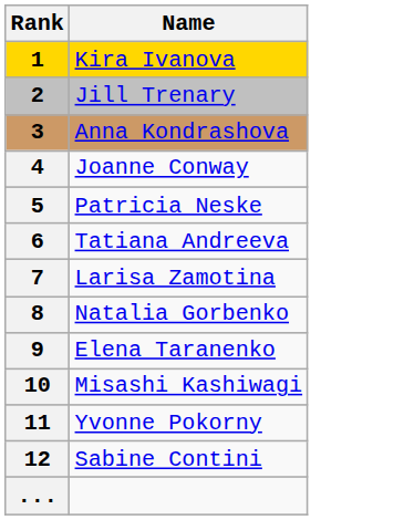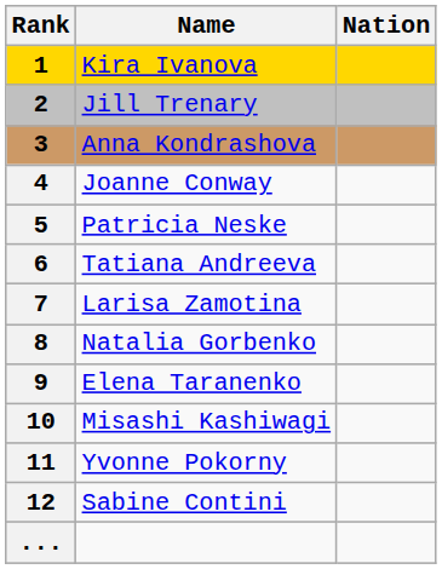 <table class="wikitable">
 <tr>
 <th>Rank</th>
 <th>Name</th>
+<th>Nation</th>
 </tr>
 <tr bgcolor="gold">
 <td align="center"><strong>1</strong></td>
 <td><a href='#'>Kira Ivanova</a></td>
+<td></td>
 </tr>
 <tr bgcolor="silver">
 <td align="center"><strong>2</strong></td>
 <td><a href='#'>Jill Trenary</a></td>
+<td></td>
 </tr>
 <tr bgcolor="cc9966">
 <td align="center"><strong>3</strong></td>
 <td><a href='#'>Anna Kondrashova</a></td>
+<td></td>
 </tr>
 <tr>
 <th>4</th>
 <td><a href='#'>Joanne Conway</a></td>
+<td></td>
 </tr>
 <tr>
 <th>5</th>
 <td><a href='#'>Patricia Neske</a></td>
+<td></td>
 </tr>
 <tr>
 <th>6</th>
 <td><a href='#'>Tatiana Andreeva</a></td>
+<td></td>
 </tr>
 <tr>
 <th>7</th>
 <td><a href='#'>Larisa Zamotina</a></td>
+<td></td>
 </tr>
 <tr>
 <th>8</th>
 <td><a href='#'>Natalia Gorbenko</a></td>
+<td></td>
 </tr>
 <tr>
 <th>9</th>
 <td><a href='#'>Elena Taranenko</a></td>
+<td></td>
 </tr>
 <tr>
 <th>10</th>
 <td><a href='#'>Misashi Kashiwagi</a></td>
+<td></td>
 </tr>
 <tr>
 <th>11</th>
 <td><a href='#'>Yvonne Pokorny</a></td>
+<td></td>
 </tr>
 <tr>
 <th>12</th>
 <td><a href='#'>Sabine Contini</a></td>
+<td></td>
 </tr>
 <tr>
 <th>...</th>
 <td></td>
+<td></td>
 </tr>
 </table>
